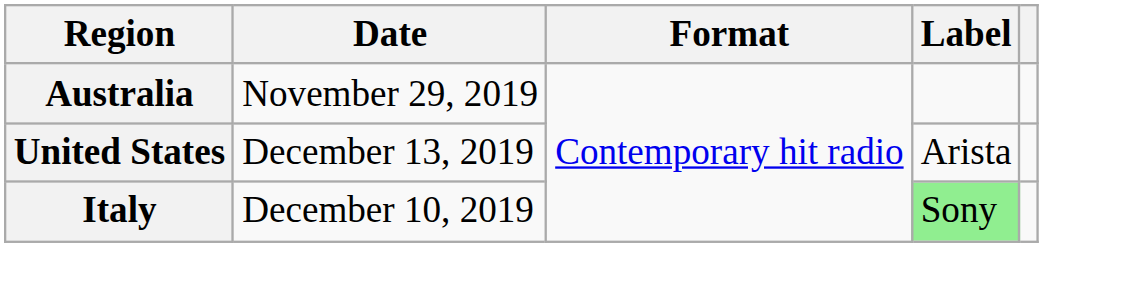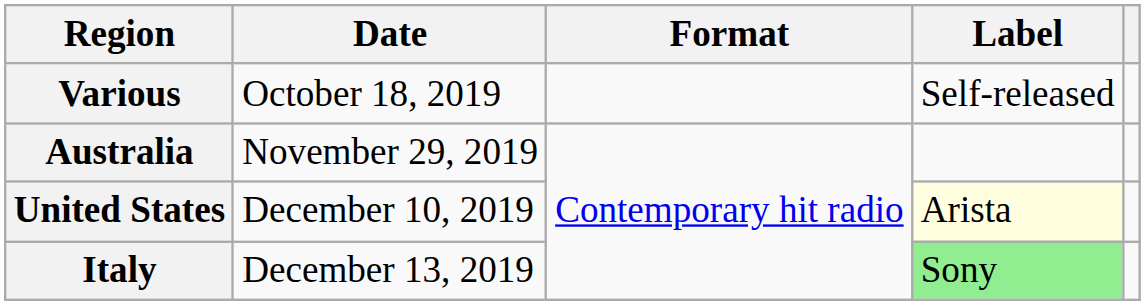 <table class="wikitable plainrowheaders">
 <tr>
 <th scope="col">Region</th>
 <th scope="col">Date</th>
 <th scope="col">Format</th>
 <th scope="col">Label</th>
 <th scope="col"></th>
+</tr>
+<tr>
+<th scope="row">Various</th>
+<td>October 18, 2019</td>
+<td></td>
+<td>Self-released</td>
+<td></td>
 </tr>
 <tr>
 <th scope="row">Australia</th>
 <td>November 29, 2019</td>
 <td rowspan="3"><a href='#'>Contemporary hit radio</a></td>
 <td></td>
 <td></td>
 </tr>
 <tr>
 <th scope="row">United States</th>
-<td>December 13, 2019</td>
-<td>Arista</td>
+<td>December 10, 2019</td>
+<td style="background: lightyellow;">Arista</td>
 <td></td>
 </tr>
 <tr>
 <th scope="row">Italy</th>
-<td>December 10, 2019</td>
+<td>December 13, 2019</td>
 <td style="background: lightgreen;">Sony</td>
 <td></td>
 </tr>
 </table>
